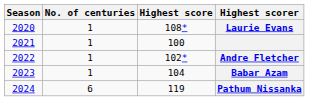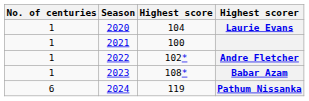 <table class="wikitable plainrowheaders sortable" style="text-align:center">
 <tr>
+<th scope="col">No. of centuries</th>
 <th scope="col">Season</th>
-<th scope="col">No. of centuries</th>
 <th scope="col">Highest score</th>
 <th scope="col">Highest scorer</th>
 </tr>
 <tr>
+<td>1</td>
 <td><a href='#'>2020</a></td>
-<td>1</td>
-<td>108<a href='#'>*</a></td>
+<td>104</td>
 <th scope="row"> <a href='#'>Laurie Evans</a></th>
 </tr>
 <tr>
+<td>1</td>
 <td><a href='#'>2021</a></td>
-<td>1</td>
 <td>100</td>
 <th scope="row"></th>
 </tr>
 <tr>
+<td>1</td>
 <td><a href='#'>2022</a></td>
-<td>1</td>
 <td>102<a href='#'>*</a></td>
 <th scope="row"> <a href='#'>Andre Fletcher</a></th>
 </tr>
 <tr>
+<td>1</td>
 <td><a href='#'>2023</a></td>
-<td>1</td>
-<td>104</td>
+<td>108<a href='#'>*</a></td>
 <th scope="row"> <a href='#'>Babar Azam</a></th>
 </tr>
 <tr>
+<td>6</td>
 <td><a href='#'>2024</a></td>
-<td>6</td>
 <td>119</td>
 <th scope="row"> <a href='#'>Pathum Nissanka</a></th>
 </tr>
 </table>
